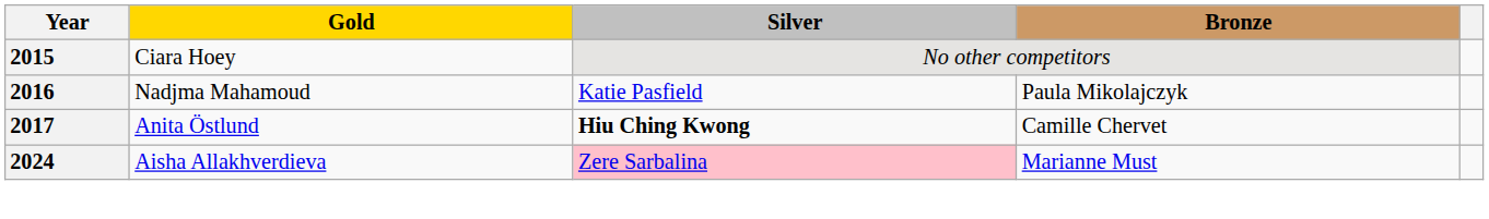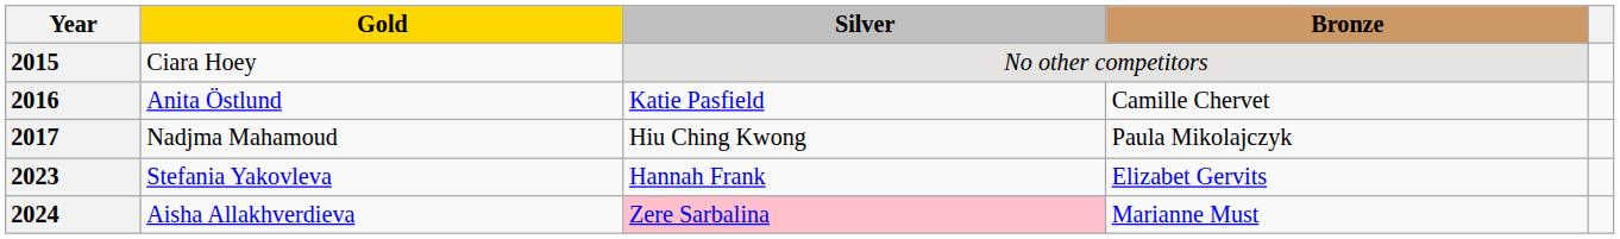 <table class="wikitable unsortable" style="text-align:left; width:85%">
 <tr>
 <th scope="col" style="text-align:center">Year</th>
 <td scope="col" style="text-align:center; width:30%; background:gold"><strong>Gold</strong></td>
 <td scope="col" style="text-align:center; width:30%; background:silver"><strong>Silver</strong></td>
 <td scope="col" style="text-align:center; width:30%; background:#c96"><strong>Bronze</strong></td>
 <th scope="col" style="text-align:center"></th>
 </tr>
 <tr>
 <th scope="row" style="text-align:left">2015</th>
 <td> Ciara Hoey</td>
 <td colspan="2" align="center" bgcolor="e5e4e2"><em>No other competitors</em></td>
 <td></td>
 </tr>
 <tr>
 <th scope="row" style="text-align:left">2016</th>
+<td> <a href='#'>Anita Östlund</a></td>
+<td> <a href='#'>Katie Pasfield</a></td>
+<td> Camille Chervet</td>
+<td></td>
+</tr>
+<tr>
+<th scope="row" style="text-align:left">2017</th>
 <td> Nadjma Mahamoud</td>
-<td> <a href='#'>Katie Pasfield</a></td>
+<td> Hiu Ching Kwong</td>
 <td> Paula Mikolajczyk</td>
 <td></td>
 </tr>
 <tr>
-<th scope="row" style="text-align:left">2017</th>
-<td> <a href='#'>Anita Östlund</a></td>
-<td><strong> Hiu Ching Kwong</strong></td>
-<td> Camille Chervet</td>
+<th scope="row" style="text-align:left">2023</th>
+<td> <a href='#'>Stefania Yakovleva</a></td>
+<td> <a href='#'>Hannah Frank</a></td>
+<td> <a href='#'>Elizabet Gervits</a></td>
 <td></td>
 </tr>
 <tr>
 <th scope="row" style="text-align:left">2024</th>
 <td> <a href='#'>Aisha Allakhverdieva</a></td>
 <td style="background: pink;"> <a href='#'>Zere Sarbalina</a></td>
 <td> <a href='#'>Marianne Must</a></td>
 <td></td>
 </tr>
 </table>
